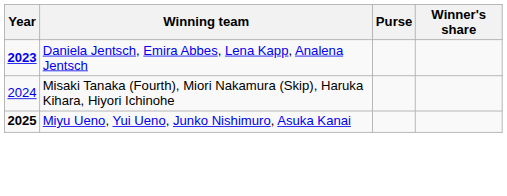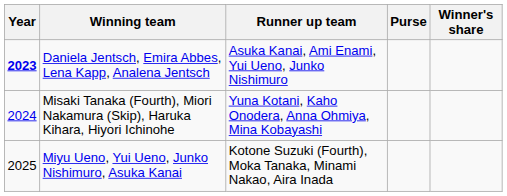 <table class="wikitable">
 <tr>
 <th scope="col">Year</th>
 <th scope="col">Winning team</th>
+<th scope="col">Runner up team</th>
 <th scope="col">Purse</th>
 <th scope="col">Winner's share</th>
 </tr>
 <tr>
 <td><strong><a href='#'>2023</a></strong></td>
 <td> <a href='#'>Daniela Jentsch</a>, <a href='#'>Emira Abbes</a>, <a href='#'>Lena Kapp</a>, <a href='#'>Analena Jentsch</a></td>
+<td> <a href='#'>Asuka Kanai</a>, <a href='#'>Ami Enami</a>, <a href='#'>Yui Ueno</a>, <a href='#'>Junko Nishimuro</a></td>
 <td></td>
 <td></td>
 </tr>
 <tr>
 <td><a href='#'>2024</a></td>
 <td> Misaki Tanaka (Fourth), Miori Nakamura (Skip), Haruka Kihara, Hiyori Ichinohe</td>
+<td> <a href='#'>Yuna Kotani</a>, <a href='#'>Kaho Onodera</a>, <a href='#'>Anna Ohmiya</a>, <a href='#'>Mina Kobayashi</a></td>
 <td></td>
 <td></td>
 </tr>
 <tr>
-<td><strong>2025</strong></td>
+<td>2025</td>
 <td> <a href='#'>Miyu Ueno</a>, <a href='#'>Yui Ueno</a>, <a href='#'>Junko Nishimuro</a>, <a href='#'>Asuka Kanai</a></td>
+<td> Kotone Suzuki (Fourth), Moka Tanaka, Minami Nakao, Aira Inada</td>
 <td></td>
 <td></td>
 </tr>
 </table>
